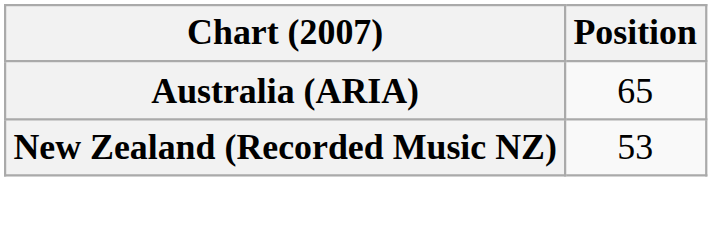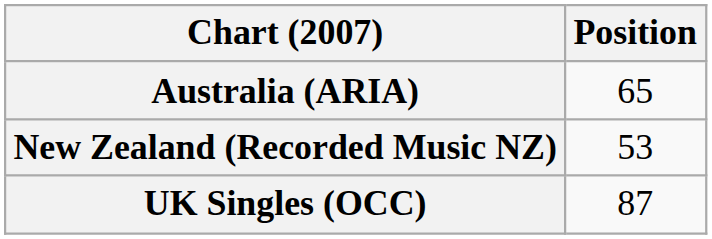 <table class="wikitable plainrowheaders sortable" style="text-align:center">
 <tr>
 <th>Chart (2007)</th>
 <th>Position</th>
 </tr>
 <tr>
 <th scope="row">Australia (ARIA)</th>
 <td>65</td>
 </tr>
 <tr>
 <th scope="row">New Zealand (Recorded Music NZ)</th>
 <td>53</td>
 </tr>
+<tr>
+<th scope="row">UK Singles (OCC)</th>
+<td>87</td>
+</tr>
 </table>
